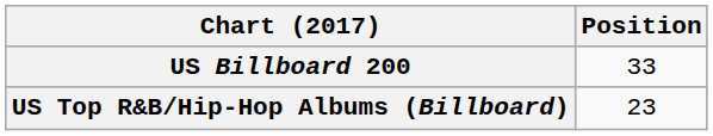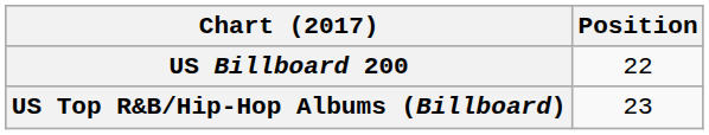 <table class="wikitable sortable plainrowheaders" style="text-align:center">
 <tr>
 <th scope="col">Chart (2017)</th>
 <th scope="col">Position</th>
 </tr>
 <tr>
 <th scope="row">US <em>Billboard</em> 200</th>
-<td>33</td>
+<td>22</td>
 </tr>
 <tr>
 <th scope="row">US Top R&B/Hip-Hop Albums (<em>Billboard</em>)</th>
 <td>23</td>
 </tr>
 </table>
